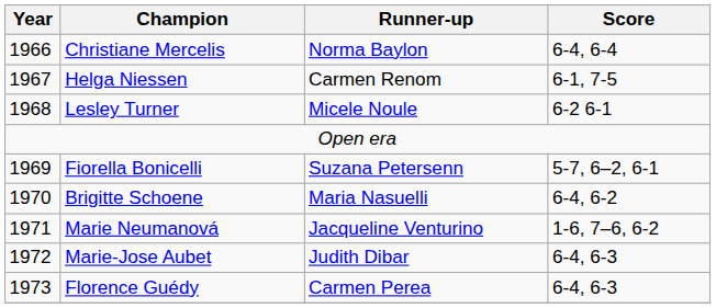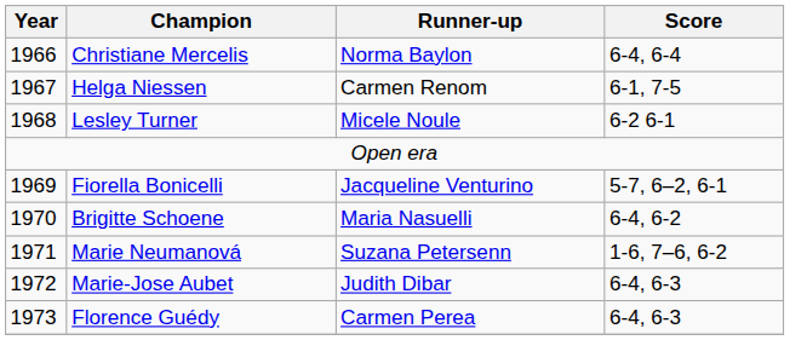 <table class="wikitable">
 <tr>
 <th style="width:40px">Year</th>
 <th style="width:200px">Champion</th>
 <th style="width:200px">Runner-up</th>
 <th style="width:130px">Score</th>
 </tr>
 <tr>
 <td>1966</td>
 <td>  <a href='#'>Christiane Mercelis</a></td>
 <td> <a href='#'>Norma Baylon</a></td>
 <td>6-4, 6-4</td>
 </tr>
 <tr>
 <td>1967</td>
 <td> <a href='#'>Helga Niessen</a></td>
 <td> Carmen Renom</td>
 <td>6-1, 7-5</td>
 </tr>
 <tr>
 <td>1968</td>
 <td> <a href='#'>Lesley Turner</a></td>
 <td> <a href='#'>Micele Noule</a></td>
 <td>6-2 6-1</td>
 </tr>
 <tr>
 <td colspan=4 align=center><em>Open era</em></td>
 </tr>
 <tr>
 <td>1969</td>
 <td>  <a href='#'>Fiorella Bonicelli</a></td>
-<td> <a href='#'>Suzana Petersenn</a></td>
+<td> <a href='#'>Jacqueline Venturino</a></td>
 <td>5-7, 6–2, 6-1</td>
 </tr>
 <tr>
 <td>1970</td>
 <td> <a href='#'>Brigitte Schoene</a></td>
 <td> <a href='#'>Maria Nasuelli</a></td>
 <td>6-4, 6-2</td>
 </tr>
 <tr>
 <td>1971</td>
 <td> <a href='#'>Marie Neumanová</a></td>
-<td> <a href='#'>Jacqueline Venturino</a></td>
+<td> <a href='#'>Suzana Petersenn</a></td>
 <td>1-6, 7–6, 6-2</td>
 </tr>
 <tr>
 <td>1972</td>
 <td> <a href='#'>Marie-Jose Aubet</a></td>
 <td> <a href='#'>Judith Dibar</a></td>
 <td>6-4, 6-3</td>
 </tr>
 <tr>
 <td>1973</td>
 <td> <a href='#'>Florence Guédy</a></td>
 <td> <a href='#'>Carmen Perea</a></td>
 <td>6-4, 6-3</td>
 </tr>
 <tr>
 </tr>
 </table>
